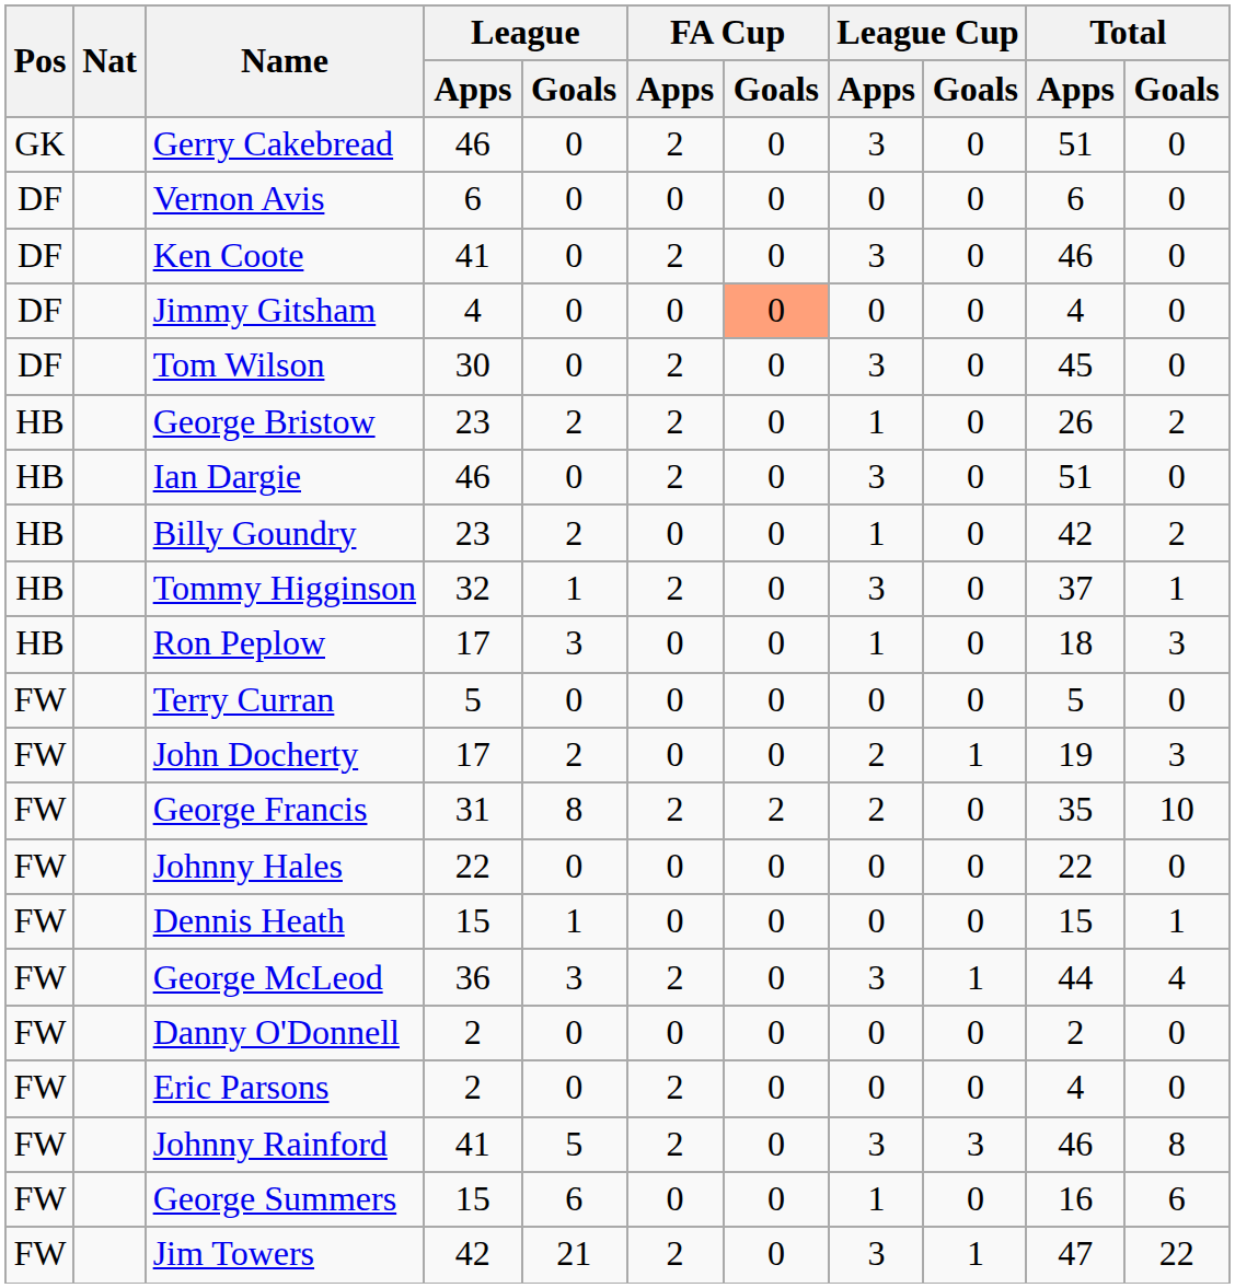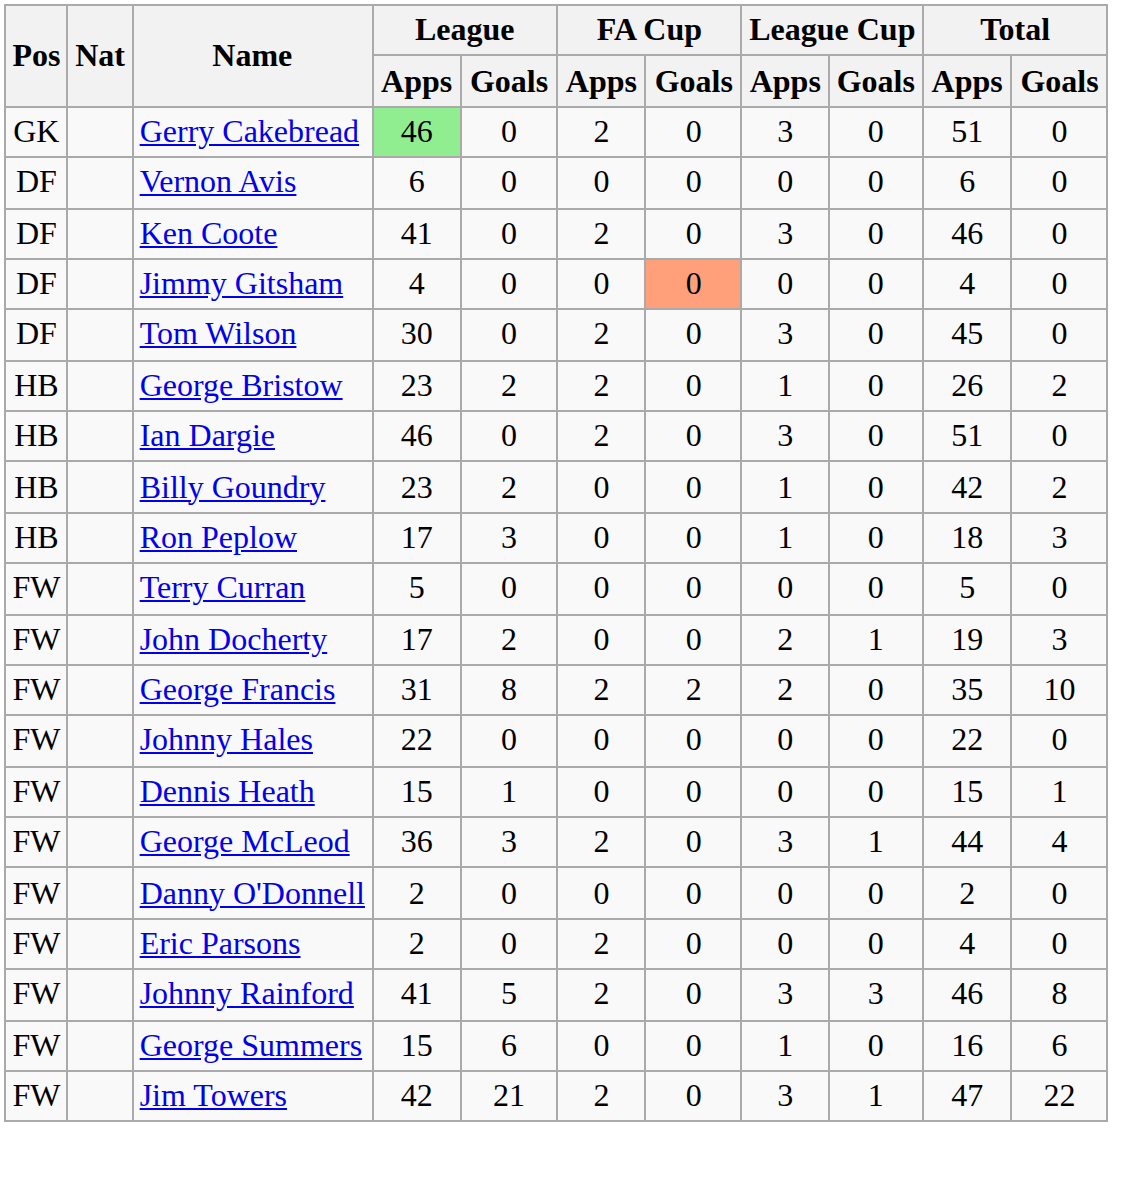 <table class="wikitable" style="text-align:center">
 <tr>
 <th rowspan="2">Pos</th>
 <th rowspan="2">Nat</th>
 <th rowspan="2">Name</th>
 <th colspan="2" style="width:85px;">League</th>
 <th colspan="2" style="width:85px;">FA Cup</th>
 <th colspan="2">League Cup</th>
 <th colspan="2" style="width:85px;">Total</th>
 </tr>
 <tr>
 <th>Apps</th>
 <th>Goals</th>
 <th>Apps</th>
 <th>Goals</th>
 <th>Apps</th>
 <th>Goals</th>
 <th>Apps</th>
 <th>Goals</th>
 </tr>
 <tr>
 <td>GK</td>
 <td></td>
 <td style="text-align:left;"><a href='#'>Gerry Cakebread</a></td>
-<td>46</td>
+<td style="background: lightgreen;">46</td>
 <td>0</td>
 <td>2</td>
 <td>0</td>
 <td>3</td>
 <td>0</td>
 <td>51</td>
 <td>0</td>
 </tr>
 <tr>
 <td>DF</td>
 <td></td>
 <td style="text-align:left;"><a href='#'>Vernon Avis</a></td>
 <td>6</td>
 <td>0</td>
 <td>0</td>
 <td>0</td>
 <td>0</td>
 <td>0</td>
 <td>6</td>
 <td>0</td>
 </tr>
 <tr>
 <td>DF</td>
 <td></td>
 <td style="text-align:left;"><a href='#'>Ken Coote</a></td>
 <td>41</td>
 <td>0</td>
 <td>2</td>
 <td>0</td>
 <td>3</td>
 <td>0</td>
 <td>46</td>
 <td>0</td>
 </tr>
 <tr>
 <td>DF</td>
 <td></td>
 <td style="text-align:left;"><a href='#'>Jimmy Gitsham</a></td>
 <td>4</td>
 <td>0</td>
 <td>0</td>
 <td style="background: lightsalmon;">0</td>
 <td>0</td>
 <td>0</td>
 <td>4</td>
 <td>0</td>
 </tr>
 <tr>
 <td>DF</td>
 <td></td>
 <td style="text-align:left;"><a href='#'>Tom Wilson</a></td>
 <td>30</td>
 <td>0</td>
 <td>2</td>
 <td>0</td>
 <td>3</td>
 <td>0</td>
 <td>45</td>
 <td>0</td>
 </tr>
 <tr>
 <td>HB</td>
 <td></td>
 <td style="text-align:left;"><a href='#'>George Bristow</a></td>
 <td>23</td>
 <td>2</td>
 <td>2</td>
 <td>0</td>
 <td>1</td>
 <td>0</td>
 <td>26</td>
 <td>2</td>
 </tr>
 <tr>
 <td>HB</td>
 <td></td>
 <td style="text-align:left;"><a href='#'>Ian Dargie</a></td>
 <td>46</td>
 <td>0</td>
 <td>2</td>
 <td>0</td>
 <td>3</td>
 <td>0</td>
 <td>51</td>
 <td>0</td>
 </tr>
 <tr>
 <td>HB</td>
 <td></td>
 <td style="text-align:left;"><a href='#'>Billy Goundry</a></td>
 <td>23</td>
 <td>2</td>
 <td>0</td>
 <td>0</td>
 <td>1</td>
 <td>0</td>
 <td>42</td>
 <td>2</td>
-</tr>
-<tr>
-<td>HB</td>
-<td></td>
-<td style="text-align:left;"><a href='#'>Tommy Higginson</a></td>
-<td>32</td>
-<td>1</td>
-<td>2</td>
-<td>0</td>
-<td>3</td>
-<td>0</td>
-<td>37</td>
-<td>1</td>
 </tr>
 <tr>
 <td>HB</td>
 <td></td>
 <td style="text-align:left;"><a href='#'>Ron Peplow</a></td>
 <td>17</td>
 <td>3</td>
 <td>0</td>
 <td>0</td>
 <td>1</td>
 <td>0</td>
 <td>18</td>
 <td>3</td>
 </tr>
 <tr>
 <td>FW</td>
 <td></td>
 <td style="text-align:left;"><a href='#'>Terry Curran</a></td>
 <td>5</td>
 <td>0</td>
 <td>0</td>
 <td>0</td>
 <td>0</td>
 <td>0</td>
 <td>5</td>
 <td>0</td>
 </tr>
 <tr>
 <td>FW</td>
 <td></td>
 <td style="text-align:left;"><a href='#'>John Docherty</a></td>
 <td>17</td>
 <td>2</td>
 <td>0</td>
 <td>0</td>
 <td>2</td>
 <td>1</td>
 <td>19</td>
 <td>3</td>
 </tr>
 <tr>
 <td>FW</td>
 <td></td>
 <td style="text-align:left;"><a href='#'>George Francis</a></td>
 <td>31</td>
 <td>8</td>
 <td>2</td>
 <td>2</td>
 <td>2</td>
 <td>0</td>
 <td>35</td>
 <td>10</td>
 </tr>
 <tr>
 <td>FW</td>
 <td></td>
 <td style="text-align:left;"><a href='#'>Johnny Hales</a></td>
 <td>22</td>
 <td>0</td>
 <td>0</td>
 <td>0</td>
 <td>0</td>
 <td>0</td>
 <td>22</td>
 <td>0</td>
 </tr>
 <tr>
 <td>FW</td>
 <td></td>
 <td style="text-align:left;"><a href='#'>Dennis Heath</a></td>
 <td>15</td>
 <td>1</td>
 <td>0</td>
 <td>0</td>
 <td>0</td>
 <td>0</td>
 <td>15</td>
 <td>1</td>
 </tr>
 <tr>
 <td>FW</td>
 <td></td>
 <td style="text-align:left;"><a href='#'>George McLeod</a></td>
 <td>36</td>
 <td>3</td>
 <td>2</td>
 <td>0</td>
 <td>3</td>
 <td>1</td>
 <td>44</td>
 <td>4</td>
 </tr>
 <tr>
 <td>FW</td>
 <td></td>
 <td style="text-align:left;"><a href='#'>Danny O'Donnell</a></td>
 <td>2</td>
 <td>0</td>
 <td>0</td>
 <td>0</td>
 <td>0</td>
 <td>0</td>
 <td>2</td>
 <td>0</td>
 </tr>
 <tr>
 <td>FW</td>
 <td></td>
 <td style="text-align:left;"><a href='#'>Eric Parsons</a></td>
 <td>2</td>
 <td>0</td>
 <td>2</td>
 <td>0</td>
 <td>0</td>
 <td>0</td>
 <td>4</td>
 <td>0</td>
 </tr>
 <tr>
 <td>FW</td>
 <td></td>
 <td style="text-align:left;"><a href='#'>Johnny Rainford</a></td>
 <td>41</td>
 <td>5</td>
 <td>2</td>
 <td>0</td>
 <td>3</td>
 <td>3</td>
 <td>46</td>
 <td>8</td>
 </tr>
 <tr>
 <td>FW</td>
 <td></td>
 <td style="text-align:left;"><a href='#'>George Summers</a></td>
 <td>15</td>
 <td>6</td>
 <td>0</td>
 <td>0</td>
 <td>1</td>
 <td>0</td>
 <td>16</td>
 <td>6</td>
 </tr>
 <tr>
 <td>FW</td>
 <td></td>
 <td style="text-align:left;"><a href='#'>Jim Towers</a></td>
 <td>42</td>
 <td>21</td>
 <td>2</td>
 <td>0</td>
 <td>3</td>
 <td>1</td>
 <td>47</td>
 <td>22</td>
 </tr>
 </table>
